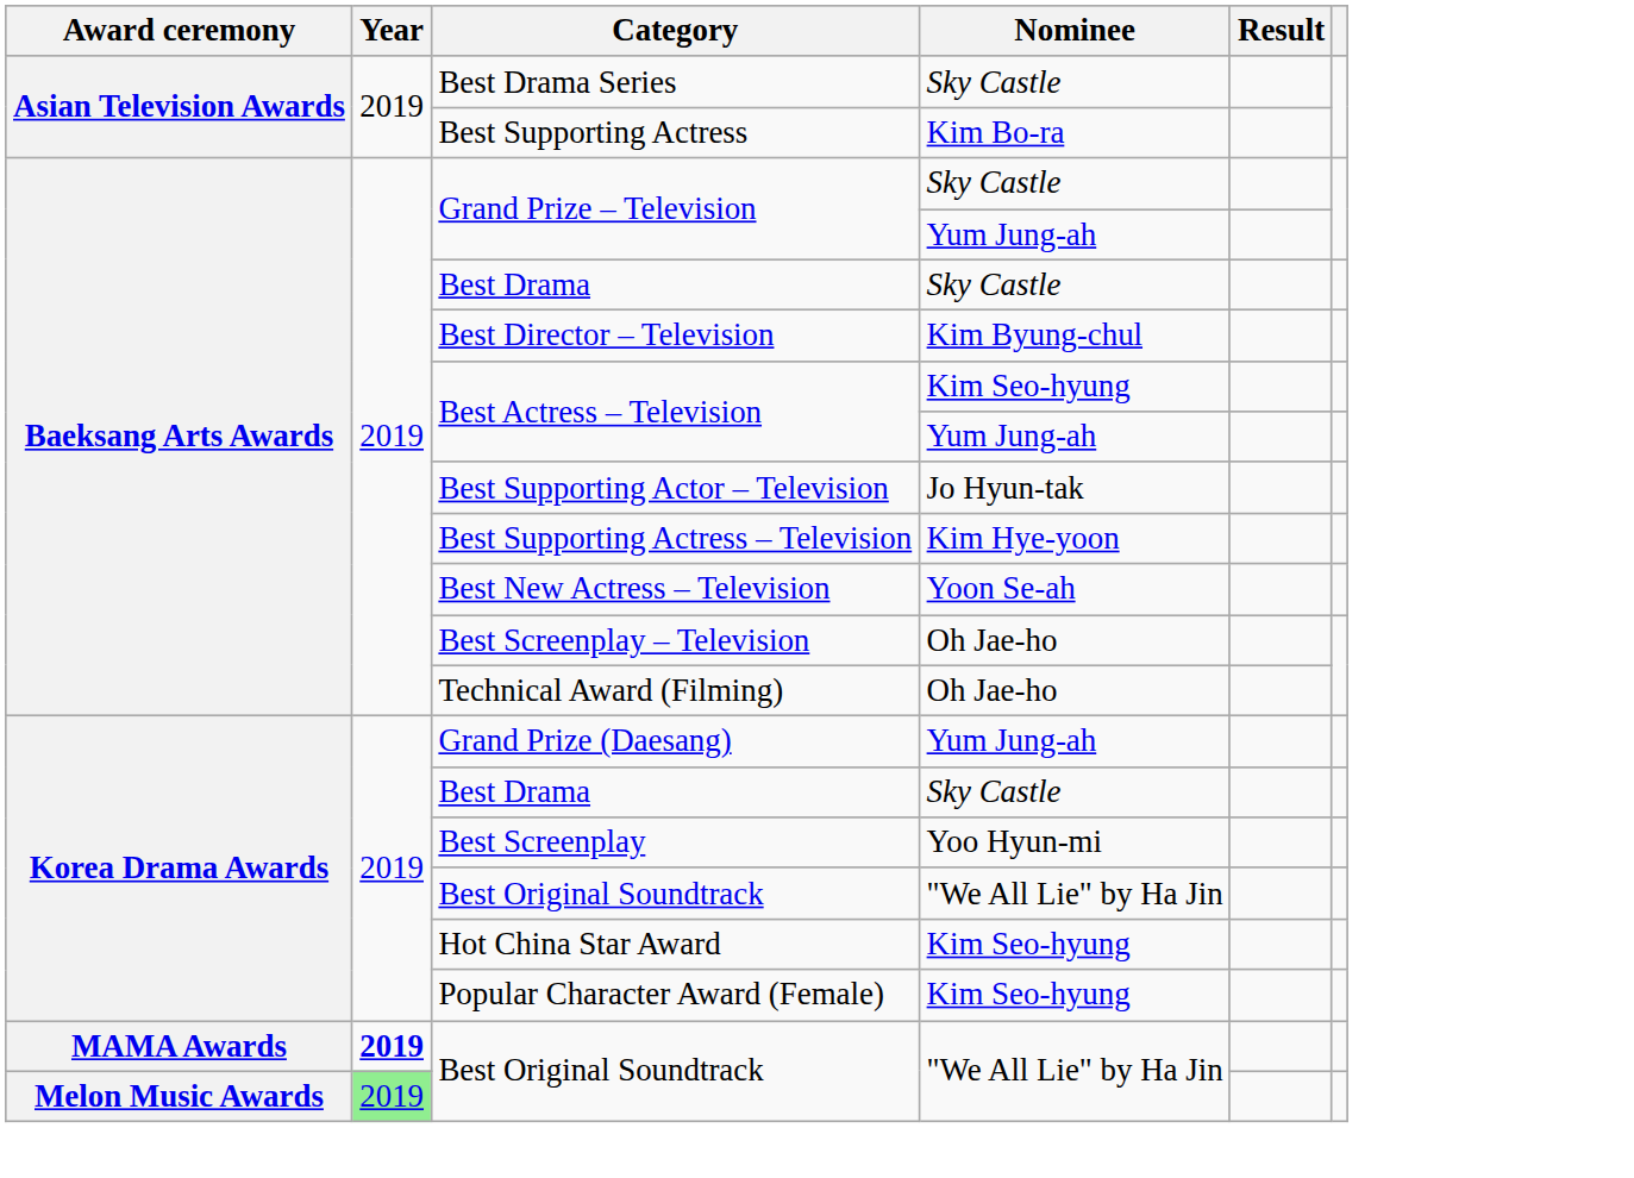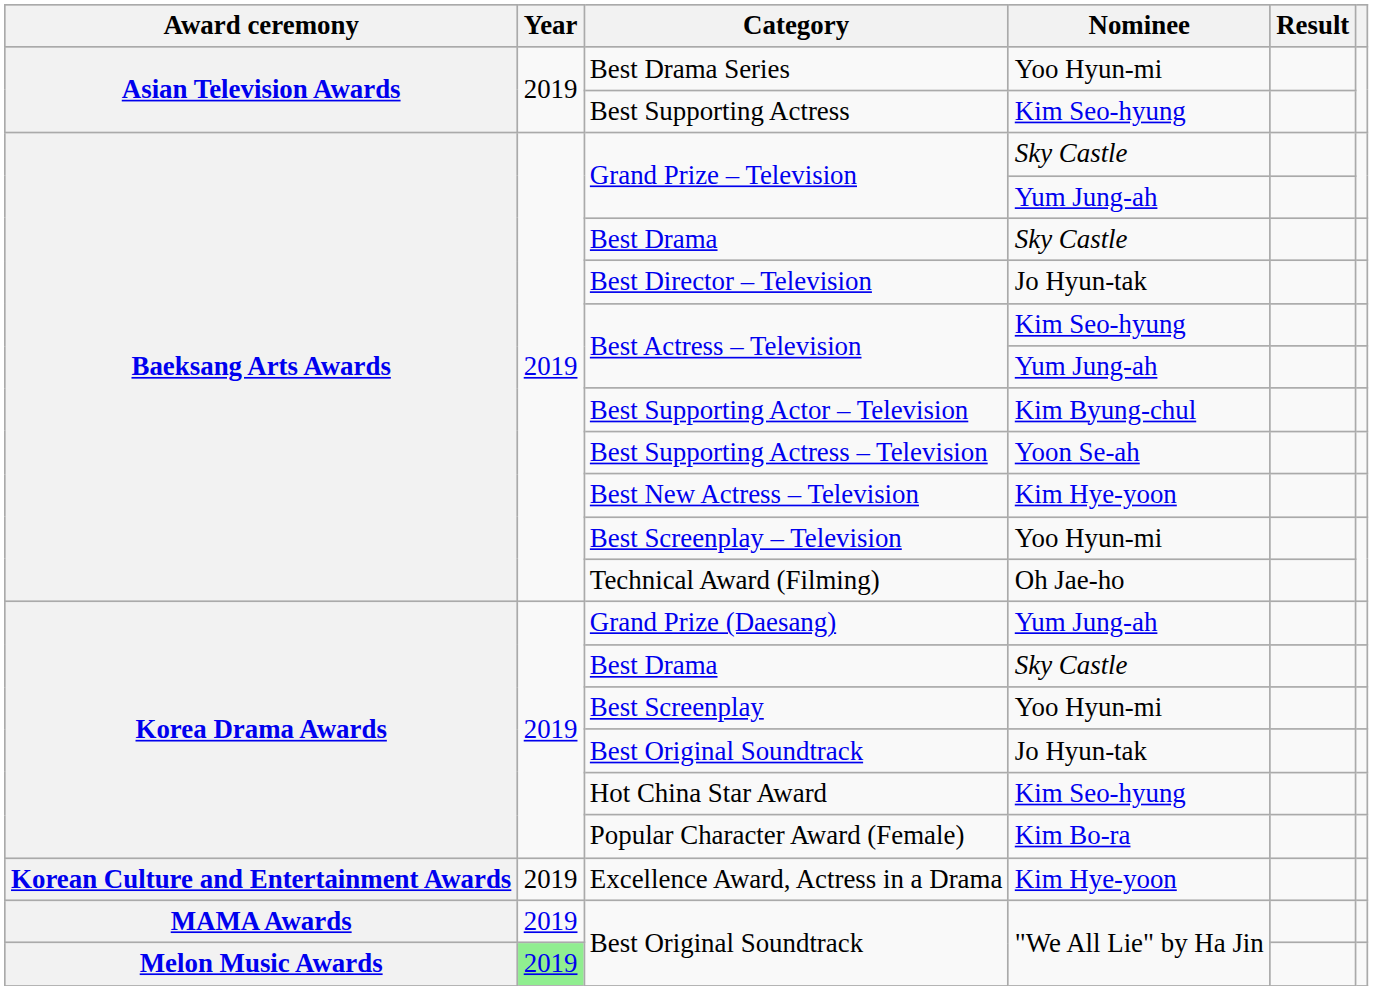 <table class="wikitable plainrowheaders sortable">
 <tr>
 <th scope="col">Award ceremony</th>
 <th scope="col">Year</th>
 <th scope="col">Category</th>
 <th scope="col">Nominee</th>
 <th scope="col">Result</th>
 <th scope="col" class="unsortable"></th>
 </tr>
 <tr>
 <th scope="row" rowspan="2"><a href='#'>Asian Television Awards</a></th>
 <td rowspan="2" style="text-align:center">2019</td>
 <td>Best Drama Series</td>
-<td><em>Sky Castle</em></td>
+<td>Yoo Hyun-mi</td>
 <td></td>
 <td rowspan="2" style="text-align:center"></td>
 </tr>
 <tr>
 <td>Best Supporting Actress</td>
-<td><a href='#'>Kim Bo-ra</a></td>
+<td><a href='#'>Kim Seo-hyung</a></td>
 <td></td>
 </tr>
 <tr>
 <th scope="row" rowspan="11"><a href='#'>Baeksang Arts Awards</a></th>
 <td rowspan="11" style="text-align:center"><a href='#'>2019</a></td>
 <td rowspan="2"><a href='#'>Grand Prize – Television</a></td>
 <td><em>Sky Castle</em></td>
 <td></td>
 <td rowspan="2" style="text-align:center"></td>
 </tr>
 <tr>
 <td><a href='#'>Yum Jung-ah</a></td>
 <td></td>
 </tr>
 <tr>
 <td><a href='#'>Best Drama</a></td>
 <td><em>Sky Castle</em></td>
 <td></td>
 <td style="text-align:center"></td>
 </tr>
 <tr>
 <td><a href='#'>Best Director – Television</a></td>
-<td><a href='#'>Kim Byung-chul</a></td>
+<td>Jo Hyun-tak</td>
 <td></td>
 <td style="text-align:center"></td>
 </tr>
 <tr>
 <td rowspan="2"><a href='#'>Best Actress – Television</a></td>
 <td><a href='#'>Kim Seo-hyung</a></td>
 <td></td>
 <td style="text-align:center"></td>
 </tr>
 <tr>
 <td><a href='#'>Yum Jung-ah</a></td>
 <td></td>
 <td style="text-align:center"></td>
 </tr>
 <tr>
 <td><a href='#'>Best Supporting Actor – Television</a></td>
-<td>Jo Hyun-tak</td>
+<td><a href='#'>Kim Byung-chul</a></td>
 <td></td>
 <td style="text-align:center"></td>
 </tr>
 <tr>
 <td><a href='#'>Best Supporting Actress – Television</a></td>
+<td><a href='#'>Yoon Se-ah</a></td>
+<td></td>
+<td style="text-align:center"></td>
+</tr>
+<tr>
+<td><a href='#'>Best New Actress – Television</a></td>
 <td><a href='#'>Kim Hye-yoon</a></td>
 <td></td>
 <td style="text-align:center"></td>
 </tr>
 <tr>
-<td><a href='#'>Best New Actress – Television</a></td>
-<td><a href='#'>Yoon Se-ah</a></td>
-<td></td>
-<td style="text-align:center"></td>
-</tr>
-<tr>
 <td><a href='#'>Best Screenplay – Television</a></td>
-<td>Oh Jae-ho</td>
+<td>Yoo Hyun-mi</td>
 <td></td>
 <td rowspan="2" style="text-align:center"></td>
 </tr>
 <tr>
 <td>Technical Award (Filming)</td>
 <td>Oh Jae-ho</td>
 <td></td>
 </tr>
 <tr>
 <th scope="row" rowspan="6"><a href='#'>Korea Drama Awards</a></th>
 <td rowspan="6" style="text-align:center"><a href='#'>2019</a></td>
 <td><a href='#'>Grand Prize (Daesang)</a></td>
 <td><a href='#'>Yum Jung-ah</a></td>
 <td></td>
 <td style="text-align:center"></td>
 </tr>
 <tr>
 <td><a href='#'>Best Drama</a></td>
 <td><em>Sky Castle</em></td>
 <td></td>
 <td style="text-align:center"></td>
 </tr>
 <tr>
 <td><a href='#'>Best Screenplay</a></td>
 <td>Yoo Hyun-mi</td>
 <td></td>
 <td style="text-align:center"></td>
 </tr>
 <tr>
 <td><a href='#'>Best Original Soundtrack</a></td>
-<td>"We All Lie" by Ha Jin</td>
+<td>Jo Hyun-tak</td>
 <td></td>
 <td style="text-align:center"></td>
 </tr>
 <tr>
 <td>Hot China Star Award</td>
 <td><a href='#'>Kim Seo-hyung</a></td>
 <td></td>
 <td style="text-align:center"></td>
 </tr>
 <tr>
 <td>Popular Character Award (Female)</td>
-<td><a href='#'>Kim Seo-hyung</a></td>
+<td><a href='#'>Kim Bo-ra</a></td>
+<td></td>
+<td style="text-align:center"></td>
+</tr>
+<tr>
+<th scope="row"><a href='#'>Korean Culture and Entertainment Awards</a></th>
+<td style="text-align:center">2019</td>
+<td>Excellence Award, Actress in a Drama</td>
+<td><a href='#'>Kim Hye-yoon</a></td>
 <td></td>
 <td style="text-align:center"></td>
 </tr>
 <tr>
 <th scope="row"><a href='#'>MAMA Awards</a></th>
-<td style="text-align:center"><strong><a href='#'>2019</a></strong></td>
+<td style="text-align:center"><a href='#'>2019</a></td>
 <td rowspan="2">Best Original Soundtrack</td>
 <td rowspan="2">"We All Lie" by Ha Jin</td>
 <td></td>
 <td style="text-align:center"></td>
 </tr>
 <tr>
 <th scope="row"><a href='#'>Melon Music Awards</a></th>
 <td style="background: lightgreen; text-align:center"><a href='#'>2019</a></td>
 <td></td>
 <td style="text-align:center"></td>
 </tr>
 </table>
